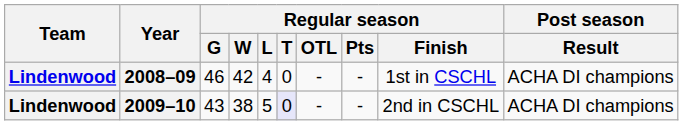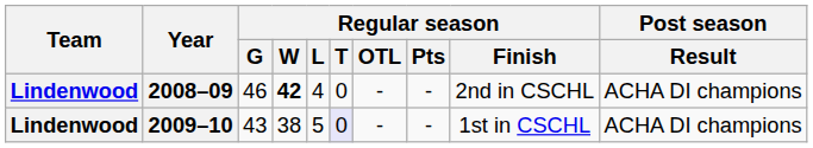 <table class="wikitable" style="font-size: 95%; text-align:center;">
 <tr>
 <th rowspan="2">Team</th>
 <th rowspan="2">Year</th>
 <th colspan="7">Regular season</th>
 <th colspan="1">Post season</th>
 </tr>
 <tr>
 <th>G</th>
 <th>W</th>
 <th>L</th>
 <th>T</th>
 <th>OTL</th>
 <th>Pts</th>
 <th>Finish</th>
 <th>Result</th>
 </tr>
 <tr>
 <th><a href='#'>Lindenwood</a></th>
 <th>2008–09</th>
 <td>46</td>
-<td>42</td>
+<td><strong>42</strong></td>
 <td>4</td>
 <td>0</td>
 <td>-</td>
 <td>-</td>
-<td>1st in <a href='#'>CSCHL</a></td>
+<td>2nd in CSCHL</td>
 <td>ACHA DI champions</td>
 </tr>
 <tr>
 <th>Lindenwood</th>
 <th>2009–10</th>
 <td>43</td>
 <td>38</td>
 <td>5</td>
 <td style="background: lavender;">0</td>
 <td>-</td>
 <td>-</td>
-<td>2nd in CSCHL</td>
+<td>1st in <a href='#'>CSCHL</a></td>
 <td>ACHA DI champions</td>
 </tr>
 </table>
